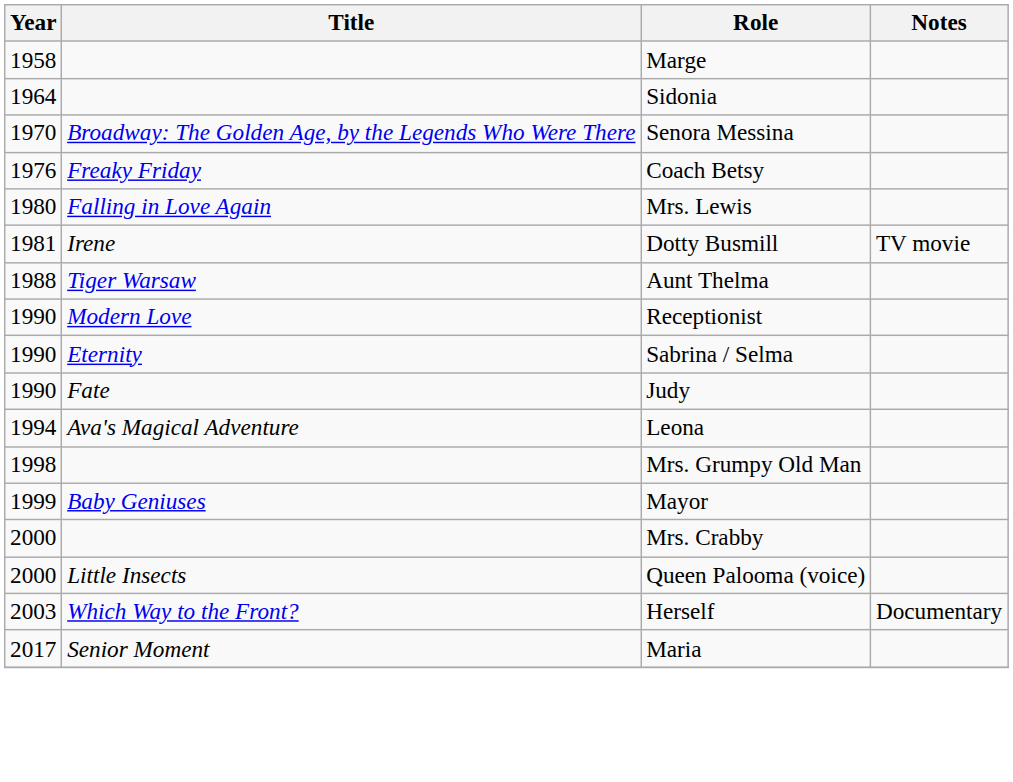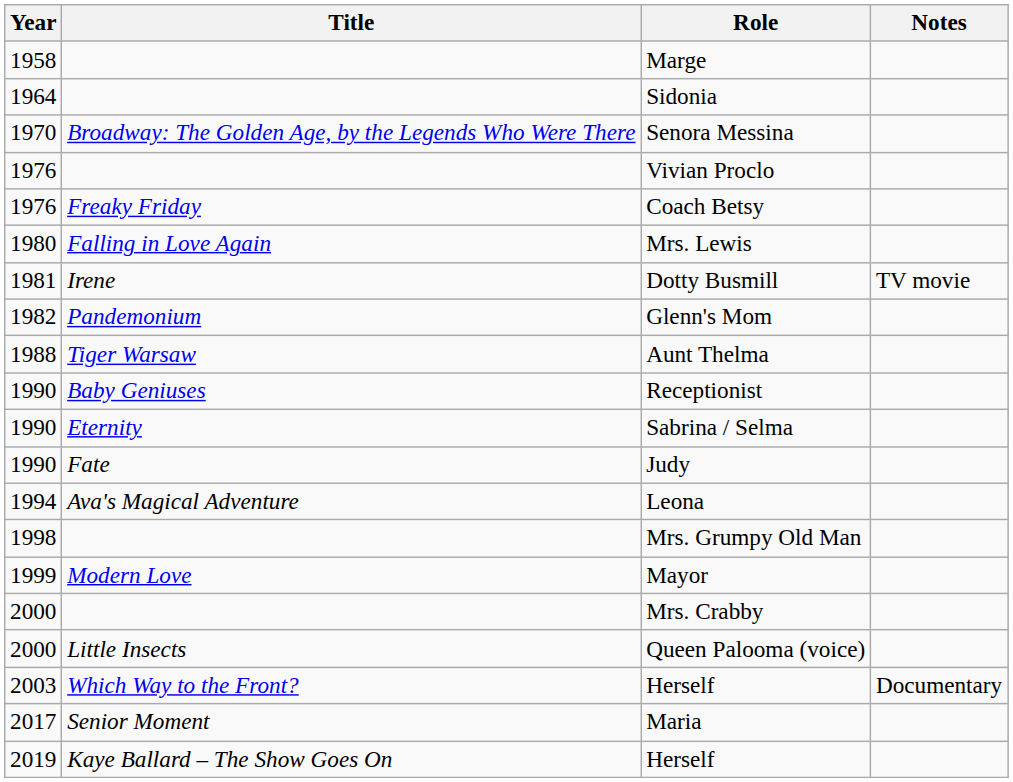 <table class="wikitable sortable">
 <tr>
 <th>Year</th>
 <th>Title</th>
 <th>Role</th>
 <th class="unsortable">Notes</th>
 </tr>
 <tr>
 <td>1958</td>
 <td><em></em></td>
 <td>Marge</td>
 <td></td>
 </tr>
 <tr>
 <td>1964</td>
 <td><em></em></td>
 <td>Sidonia</td>
 <td></td>
 </tr>
 <tr>
 <td>1970</td>
 <td><em><a href='#'>Broadway: The Golden Age, by the Legends Who Were There</a></em></td>
 <td>Senora Messina</td>
 <td></td>
 </tr>
 <tr>
 <td>1976</td>
+<td><em></em></td>
+<td>Vivian Proclo</td>
+<td></td>
+</tr>
+<tr>
+<td>1976</td>
 <td><em><a href='#'>Freaky Friday</a></em></td>
 <td>Coach Betsy</td>
 <td></td>
 </tr>
 <tr>
 <td>1980</td>
 <td><em><a href='#'>Falling in Love Again</a></em></td>
 <td>Mrs. Lewis</td>
 <td></td>
 </tr>
 <tr>
 <td>1981</td>
 <td><em>Irene</em></td>
 <td>Dotty Busmill</td>
 <td>TV movie</td>
 </tr>
 <tr>
+<td>1982</td>
+<td><em><a href='#'>Pandemonium</a></em></td>
+<td>Glenn's Mom</td>
+<td></td>
+</tr>
+<tr>
 <td>1988</td>
 <td><em><a href='#'>Tiger Warsaw</a></em></td>
 <td>Aunt Thelma</td>
 <td></td>
 </tr>
 <tr>
 <td>1990</td>
-<td><em><a href='#'>Modern Love</a></em></td>
+<td><em><a href='#'>Baby Geniuses</a></em></td>
 <td>Receptionist</td>
 <td></td>
 </tr>
 <tr>
 <td>1990</td>
 <td><em><a href='#'>Eternity</a></em></td>
 <td>Sabrina / Selma</td>
 <td></td>
 </tr>
 <tr>
 <td>1990</td>
 <td><em>Fate</em></td>
 <td>Judy</td>
 <td></td>
 </tr>
 <tr>
 <td>1994</td>
 <td><em>Ava's Magical Adventure</em></td>
 <td>Leona</td>
 <td></td>
 </tr>
 <tr>
 <td>1998</td>
 <td><em></em></td>
 <td>Mrs. Grumpy Old Man</td>
 <td></td>
 </tr>
 <tr>
 <td>1999</td>
-<td><em><a href='#'>Baby Geniuses</a></em></td>
+<td><em><a href='#'>Modern Love</a></em></td>
 <td>Mayor</td>
 <td></td>
 </tr>
 <tr>
 <td>2000</td>
 <td><em></em></td>
 <td>Mrs. Crabby</td>
 <td></td>
 </tr>
 <tr>
 <td>2000</td>
 <td><em>Little Insects</em></td>
 <td>Queen Palooma (voice)</td>
 <td></td>
 </tr>
 <tr>
 <td>2003</td>
 <td><em><a href='#'>Which Way to the Front?</a></em></td>
 <td>Herself</td>
 <td>Documentary</td>
 </tr>
 <tr>
 <td>2017</td>
 <td><em>Senior Moment</em></td>
 <td>Maria</td>
 <td></td>
 </tr>
 <tr>
+<td>2019</td>
+<td><em>Kaye Ballard – The Show Goes On</em></td>
+<td>Herself</td>
+<td></td>
+</tr>
+<tr>
 </tr>
 </table>
